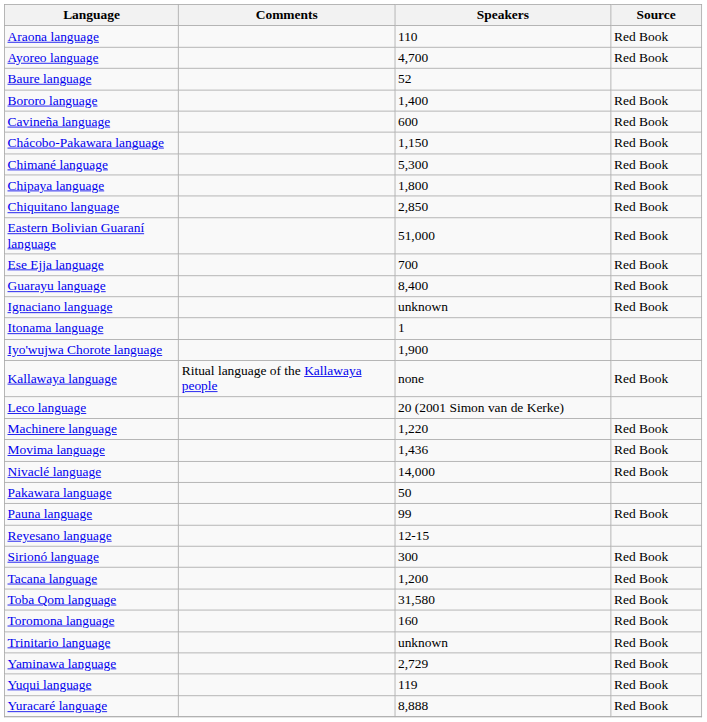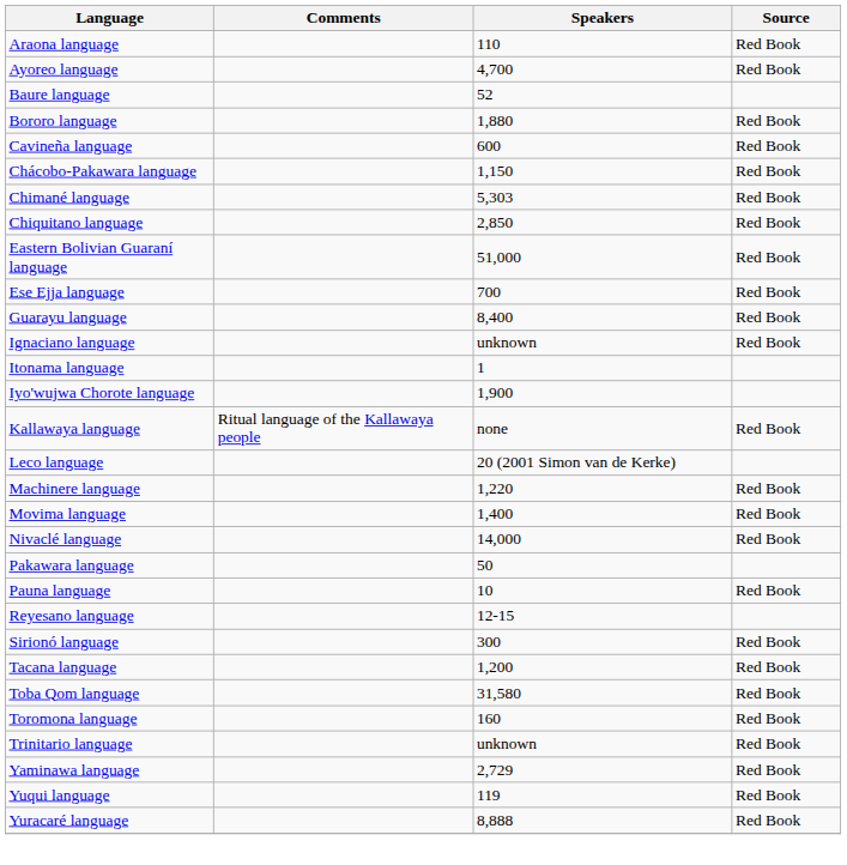 <table class="wikitable">
 <tr>
 <th width=200pt>Language</th>
 <th width=250pt>Comments</th>
 <th width=250pt>Speakers</th>
 <th width=100pt>Source</th>
 </tr>
 <tr>
 <td><a href='#'>Araona language</a></td>
 <td></td>
 <td>110</td>
 <td>Red Book</td>
 </tr>
 <tr>
 <td><a href='#'>Ayoreo language</a></td>
 <td></td>
 <td>4,700</td>
 <td>Red Book</td>
 </tr>
 <tr>
 <td><a href='#'>Baure language</a></td>
 <td></td>
 <td>52</td>
 <td></td>
 </tr>
 <tr>
 <td><a href='#'>Bororo language</a></td>
 <td></td>
-<td>1,400</td>
+<td>1,880</td>
 <td>Red Book</td>
 </tr>
 <tr>
 <td><a href='#'>Cavineña language</a></td>
 <td></td>
 <td>600</td>
 <td>Red Book</td>
 </tr>
 <tr>
 <td><a href='#'>Chácobo-Pakawara language</a></td>
 <td></td>
 <td>1,150</td>
 <td>Red Book</td>
 </tr>
 <tr>
 <td><a href='#'>Chimané language</a></td>
 <td></td>
-<td>5,300</td>
-<td>Red Book</td>
-</tr>
-<tr>
-<td><a href='#'>Chipaya language</a></td>
-<td></td>
-<td>1,800</td>
+<td>5,303</td>
 <td>Red Book</td>
 </tr>
 <tr>
 <td><a href='#'>Chiquitano language</a></td>
 <td></td>
 <td>2,850</td>
 <td>Red Book</td>
 </tr>
 <tr>
 <td><a href='#'>Eastern Bolivian Guaraní language</a></td>
 <td></td>
 <td>51,000</td>
 <td>Red Book</td>
 </tr>
 <tr>
 <td><a href='#'>Ese Ejja language</a></td>
 <td></td>
 <td>700</td>
 <td>Red Book</td>
 </tr>
 <tr>
 <td><a href='#'>Guarayu language</a></td>
 <td></td>
 <td>8,400</td>
 <td>Red Book</td>
 </tr>
 <tr>
 <td><a href='#'>Ignaciano language</a></td>
 <td></td>
 <td>unknown</td>
 <td>Red Book</td>
 </tr>
 <tr>
 <td><a href='#'>Itonama language</a></td>
 <td></td>
 <td>1</td>
 <td></td>
 </tr>
 <tr>
 <td><a href='#'>Iyo'wujwa Chorote language</a></td>
 <td></td>
 <td>1,900</td>
 <td></td>
 </tr>
 <tr>
 <td><a href='#'>Kallawaya language</a></td>
 <td>Ritual language of the <a href='#'>Kallawaya people</a></td>
 <td>none</td>
 <td>Red Book</td>
 </tr>
 <tr>
 <td><a href='#'>Leco language</a></td>
 <td></td>
 <td>20 (2001 Simon van de Kerke)</td>
 <td></td>
 </tr>
 <tr>
 <td><a href='#'>Machinere language</a></td>
 <td></td>
 <td>1,220</td>
 <td>Red Book</td>
 </tr>
 <tr>
 <td><a href='#'>Movima language</a></td>
 <td></td>
-<td>1,436</td>
+<td>1,400</td>
 <td>Red Book</td>
 </tr>
 <tr>
 <td><a href='#'>Nivaclé language</a></td>
 <td></td>
 <td>14,000</td>
 <td>Red Book</td>
 </tr>
 <tr>
 <td><a href='#'>Pakawara language</a></td>
 <td></td>
 <td>50</td>
 <td></td>
 </tr>
 <tr>
 <td><a href='#'>Pauna language</a></td>
 <td></td>
-<td>99</td>
+<td>10</td>
 <td>Red Book</td>
 </tr>
 <tr>
 <td><a href='#'>Reyesano language</a></td>
 <td></td>
 <td>12-15</td>
 <td></td>
 </tr>
 <tr>
 <td><a href='#'>Sirionó language</a></td>
 <td></td>
 <td>300</td>
 <td>Red Book</td>
 </tr>
 <tr>
 <td><a href='#'>Tacana language</a></td>
 <td></td>
 <td>1,200</td>
 <td>Red Book</td>
 </tr>
 <tr>
 <td><a href='#'>Toba Qom language</a></td>
 <td></td>
 <td>31,580</td>
 <td>Red Book</td>
 </tr>
 <tr>
 <td><a href='#'>Toromona language</a></td>
 <td></td>
 <td>160</td>
 <td>Red Book</td>
 </tr>
 <tr>
 <td><a href='#'>Trinitario language</a></td>
 <td></td>
 <td>unknown</td>
 <td>Red Book</td>
 </tr>
 <tr>
 <td><a href='#'>Yaminawa language</a></td>
 <td></td>
 <td>2,729</td>
 <td>Red Book</td>
 </tr>
 <tr>
 <td><a href='#'>Yuqui language</a></td>
 <td></td>
 <td>119</td>
 <td>Red Book</td>
 </tr>
 <tr>
 <td><a href='#'>Yuracaré language</a></td>
 <td></td>
 <td>8,888</td>
 <td>Red Book</td>
 </tr>
 <tr>
 </tr>
 </table>
